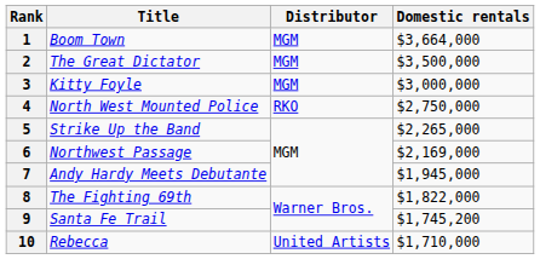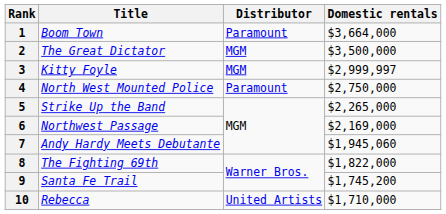 <table class="wikitable sortable" style="margin:auto; margin:auto;">
 <tr>
 <th>Rank</th>
 <th>Title</th>
 <th>Distributor</th>
 <th>Domestic rentals</th>
 </tr>
 <tr>
 <th style="text-align:center;"><strong>1</strong></th>
 <td><em><a href='#'>Boom Town</a></em></td>
-<td><a href='#'>MGM</a></td>
+<td><a href='#'>Paramount</a></td>
 <td>$3,664,000</td>
 </tr>
 <tr>
 <th style="text-align:center;"><strong>2</strong></th>
 <td><em><a href='#'>The Great Dictator</a></em></td>
 <td><a href='#'>MGM</a></td>
 <td>$3,500,000</td>
 </tr>
 <tr>
 <th style="text-align:center;"><strong>3</strong></th>
 <td><em><a href='#'>Kitty Foyle</a></em></td>
 <td><a href='#'>MGM</a></td>
-<td>$3,000,000</td>
+<td>$2,999,997</td>
 </tr>
 <tr>
 <th style="text-align:center;"><strong>4</strong></th>
 <td><em><a href='#'>North West Mounted Police</a></em></td>
-<td><a href='#'>RKO</a></td>
+<td><a href='#'>Paramount</a></td>
 <td>$2,750,000</td>
 </tr>
 <tr>
 <th style="text-align:center;"><strong>5</strong></th>
 <td><em><a href='#'>Strike Up the Band</a></em></td>
 <td rowspan="3">MGM</td>
 <td>$2,265,000</td>
 </tr>
 <tr>
 <th style="text-align:center;"><strong>6</strong></th>
 <td><em><a href='#'>Northwest Passage</a></em></td>
 <td>$2,169,000</td>
 </tr>
 <tr>
 <th style="text-align:center;"><strong>7</strong></th>
 <td><em><a href='#'>Andy Hardy Meets Debutante</a></em></td>
-<td>$1,945,000</td>
+<td>$1,945,060</td>
 </tr>
 <tr>
 <th style="text-align:center;"><strong>8</strong></th>
 <td><em><a href='#'>The Fighting 69th</a></em></td>
 <td rowspan="2"><a href='#'>Warner Bros.</a></td>
 <td>$1,822,000</td>
 </tr>
 <tr>
 <th style="text-align:center;"><strong>9</strong></th>
 <td><em><a href='#'>Santa Fe Trail</a></em></td>
 <td>$1,745,200</td>
 </tr>
 <tr>
 <th style="text-align:center;"><strong>10</strong></th>
 <td><em><a href='#'>Rebecca</a></em></td>
 <td><a href='#'>United Artists</a></td>
 <td>$1,710,000</td>
 </tr>
 </table>
